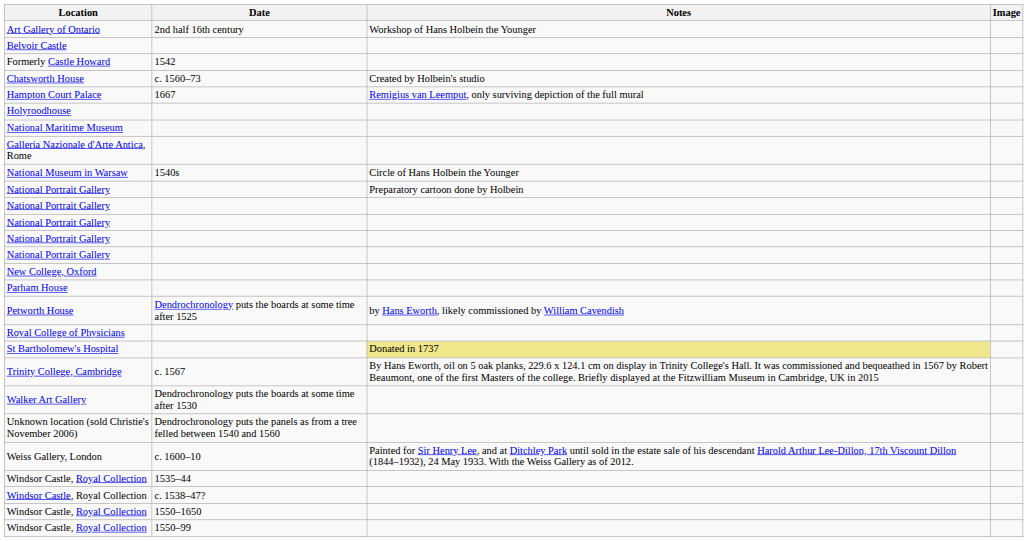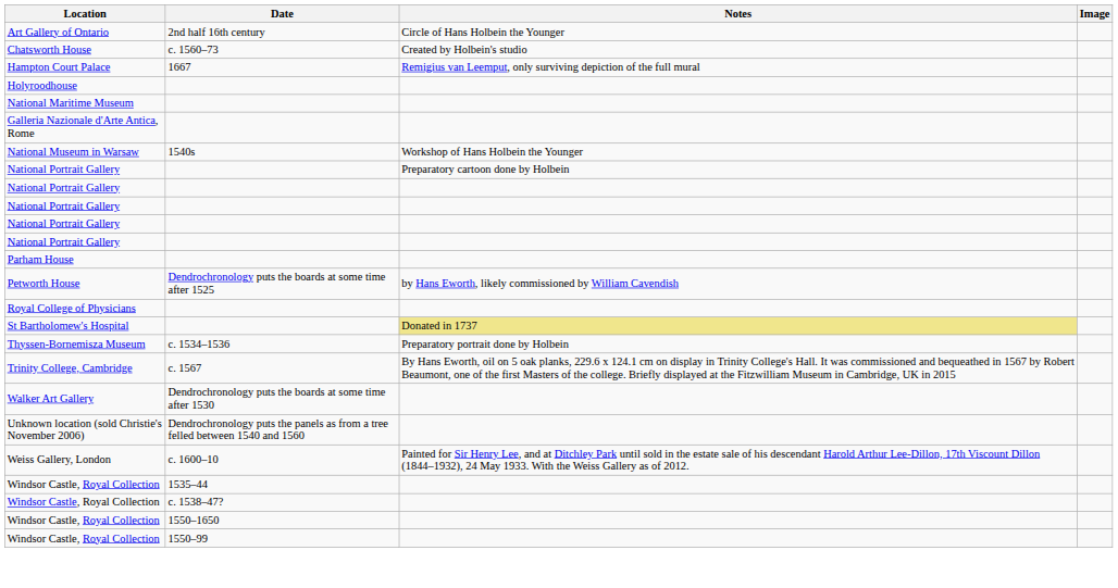 <table class="wikitable" border="1">
 <tr>
 <th>Location</th>
 <th>Date</th>
 <th>Notes</th>
 <th>Image</th>
 </tr>
 <tr>
 <td><a href='#'>Art Gallery of Ontario</a></td>
 <td>2nd half 16th century</td>
-<td>Workshop of Hans Holbein the Younger</td>
-<td></td>
-</tr>
-<tr>
-<td><a href='#'>Belvoir Castle</a></td>
-<td></td>
-<td></td>
-<td></td>
-</tr>
-<tr>
-<td>Formerly <a href='#'>Castle Howard</a></td>
-<td>1542</td>
-<td></td>
+<td>Circle of Hans Holbein the Younger</td>
 <td></td>
 </tr>
 <tr>
 <td><a href='#'>Chatsworth House</a></td>
 <td>c. 1560–73</td>
 <td>Created by Holbein's studio</td>
 <td></td>
 </tr>
 <tr>
 <td><a href='#'>Hampton Court Palace</a></td>
 <td>1667</td>
 <td><a href='#'>Remigius van Leemput</a>, only surviving depiction of the full mural</td>
 <td></td>
 </tr>
 <tr>
 <td><a href='#'>Holyroodhouse</a></td>
 <td></td>
 <td></td>
 <td></td>
 </tr>
 <tr>
 <td><a href='#'>National Maritime Museum</a></td>
 <td></td>
 <td></td>
 <td></td>
 </tr>
 <tr>
 <td><a href='#'>Galleria Nazionale d'Arte Antica</a>, Rome</td>
 <td></td>
 <td></td>
 <td></td>
 </tr>
 <tr>
 <td><a href='#'>National Museum in Warsaw</a></td>
 <td>1540s</td>
-<td>Circle of Hans Holbein the Younger</td>
+<td>Workshop of Hans Holbein the Younger</td>
 <td></td>
 </tr>
 <tr>
 <td><a href='#'>National Portrait Gallery</a></td>
 <td></td>
 <td>Preparatory cartoon done by Holbein</td>
 <td></td>
 </tr>
 <tr>
 <td><a href='#'>National Portrait Gallery</a></td>
 <td></td>
 <td></td>
 <td></td>
 </tr>
 <tr>
 <td><a href='#'>National Portrait Gallery</a></td>
 <td></td>
 <td></td>
 <td></td>
 </tr>
 <tr>
 <td><a href='#'>National Portrait Gallery</a></td>
 <td></td>
 <td></td>
 <td></td>
 </tr>
 <tr>
 <td><a href='#'>National Portrait Gallery</a></td>
 <td></td>
 <td></td>
 <td></td>
 </tr>
 <tr>
-<td><a href='#'>New College, Oxford</a></td>
-<td></td>
-<td></td>
-<td></td>
-</tr>
-<tr>
 <td><a href='#'>Parham House</a></td>
 <td></td>
 <td></td>
 <td></td>
 </tr>
 <tr>
 <td><a href='#'>Petworth House</a></td>
 <td><a href='#'>Dendrochronology</a> puts the boards at some time after 1525</td>
 <td>by <a href='#'>Hans Eworth</a>, likely commissioned by <a href='#'>William Cavendish</a></td>
 <td></td>
 </tr>
 <tr>
 <td><a href='#'>Royal College of Physicians</a></td>
 <td></td>
 <td></td>
 <td></td>
 </tr>
 <tr>
 <td><a href='#'>St Bartholomew's Hospital</a></td>
 <td></td>
 <td style="background: khaki;">Donated in 1737</td>
+<td></td>
+</tr>
+<tr>
+<td><a href='#'>Thyssen-Bornemisza Museum</a></td>
+<td>c. 1534–1536</td>
+<td>Preparatory portrait done by Holbein</td>
 <td></td>
 </tr>
 <tr>
 <td><a href='#'>Trinity College, Cambridge</a></td>
 <td>c. 1567</td>
 <td>By Hans Eworth, oil on 5 oak planks, 229.6 x 124.1 cm on display in Trinity College's Hall. It was commissioned and bequeathed in 1567 by Robert Beaumont, one of the first Masters of the college. Briefly displayed at the Fitzwilliam Museum in Cambridge, UK in 2015</td>
 <td></td>
 </tr>
 <tr>
 <td><a href='#'>Walker Art Gallery</a></td>
 <td>Dendrochronology puts the boards at some time after 1530</td>
 <td></td>
 <td></td>
 </tr>
 <tr>
 <td>Unknown location (sold Christie's November 2006)</td>
 <td>Dendrochronology puts the panels as from a tree felled between 1540 and 1560</td>
 <td></td>
 <td></td>
 </tr>
 <tr>
 <td>Weiss Gallery, London</td>
 <td>c. 1600–10</td>
 <td>Painted for <a href='#'>Sir Henry Lee</a>, and at <a href='#'>Ditchley Park</a> until sold in the estate sale of his descendant <a href='#'>Harold Arthur Lee-Dillon, 17th Viscount Dillon</a> (1844–1932), 24 May 1933.  With the Weiss Gallery as of 2012.</td>
 <td></td>
 </tr>
 <tr>
 <td>Windsor Castle, <a href='#'>Royal Collection</a></td>
 <td>1535–44</td>
 <td></td>
 <td></td>
 </tr>
 <tr>
 <td><a href='#'>Windsor Castle</a>, Royal Collection</td>
 <td>c. 1538–47?</td>
 <td></td>
 <td></td>
 </tr>
 <tr>
 <td>Windsor Castle, <a href='#'>Royal Collection</a></td>
 <td>1550–1650</td>
 <td></td>
 <td></td>
 </tr>
 <tr>
 <td>Windsor Castle, <a href='#'>Royal Collection</a></td>
 <td>1550–99</td>
 <td></td>
 <td></td>
 </tr>
 </table>
